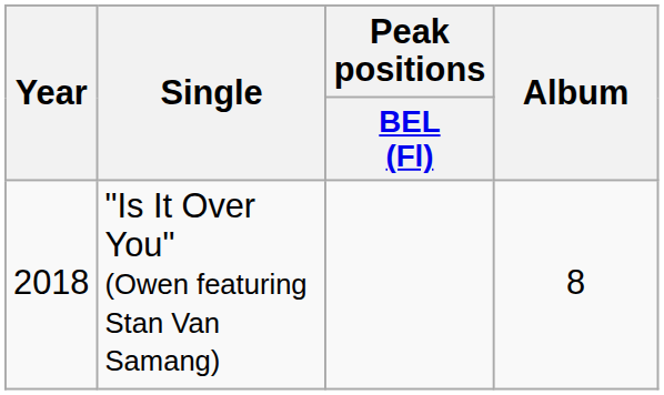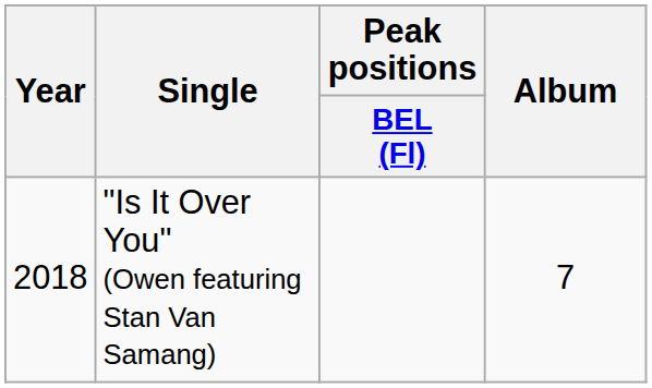 <table class="wikitable">
 <tr>
 <th align="center" rowspan="2" width="10">Year</th>
 <th align="center" rowspan="2" width="100">Single</th>
 <th align="center" colspan="1" width="20">Peak positions</th>
 <th align="center" rowspan="2" width="70">Album</th>
 </tr>
 <tr>
 <th scope="col" style="width:3em;font-size:90%;"><a href='#'>BEL <br>(Fl)</a><br></th>
 </tr>
 <tr>
 <td>2018</td>
 <td>"Is It Over You" <br><small>(Owen featuring Stan Van Samang)</small></td>
 <td style="text-align:center;"></td>
-<td style="text-align:center;">8</td>
+<td style="text-align:center;">7</td>
 </tr>
 </table>
